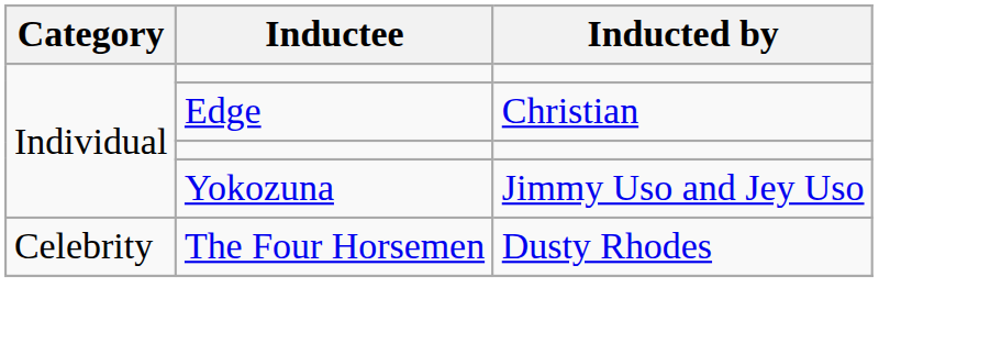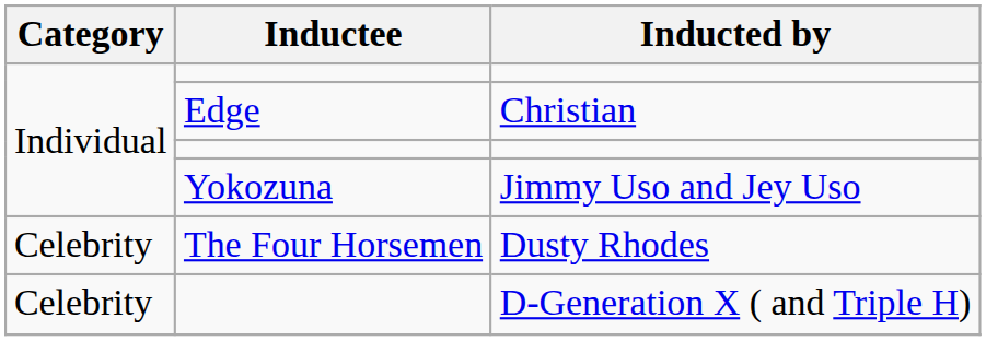 <table class="wikitable">
 <tr>
 <th>Category</th>
 <th>Inductee</th>
 <th>Inducted by</th>
 </tr>
 <tr>
 <td rowspan="4">Individual</td>
 <td></td>
 <td></td>
 </tr>
 <tr>
 <td><a href='#'>Edge</a></td>
 <td><a href='#'>Christian</a></td>
 </tr>
 <tr>
 <td></td>
 <td></td>
 </tr>
 <tr>
 <td><a href='#'>Yokozuna</a></td>
 <td><a href='#'>Jimmy Uso and Jey Uso</a></td>
 </tr>
 <tr>
 <td>Celebrity</td>
 <td><a href='#'>The Four Horsemen</a></td>
 <td><a href='#'>Dusty Rhodes</a></td>
 </tr>
 <tr>
+<td>Celebrity</td>
+<td></td>
+<td><a href='#'>D-Generation X</a> ( and <a href='#'>Triple H</a>)</td>
+</tr>
+<tr>
 </tr>
 </table>
